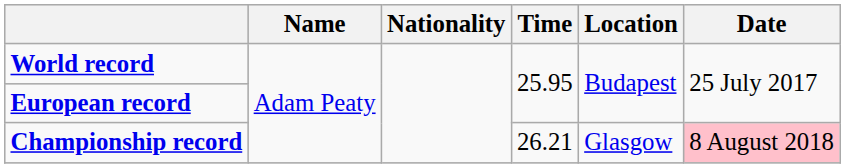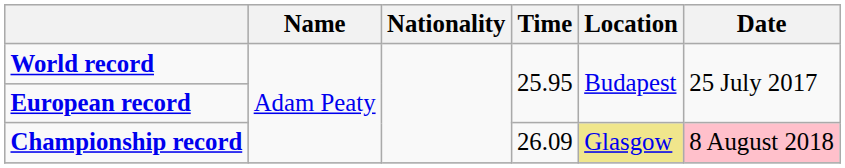 <table class=wikitable>
 <tr>
 <th></th>
 <th>Name</th>
 <th>Nationality</th>
 <th>Time</th>
 <th>Location</th>
 <th>Date</th>
 </tr>
 <tr>
 <td><strong><a href='#'>World record</a></strong></td>
 <td rowspan=3><a href='#'>Adam Peaty</a></td>
 <td rowspan=3></td>
 <td rowspan=2>25.95</td>
 <td rowspan=2><a href='#'>Budapest</a></td>
 <td rowspan=2>25 July 2017</td>
 </tr>
 <tr>
 <td><strong><a href='#'>European record</a></strong></td>
 </tr>
 <tr>
 <td><strong><a href='#'>Championship record</a></strong></td>
-<td>26.21</td>
-<td><a href='#'>Glasgow</a></td>
+<td>26.09</td>
+<td style="background: khaki;"><a href='#'>Glasgow</a></td>
 <td style="background: pink;">8 August 2018</td>
 </tr>
 </table>
